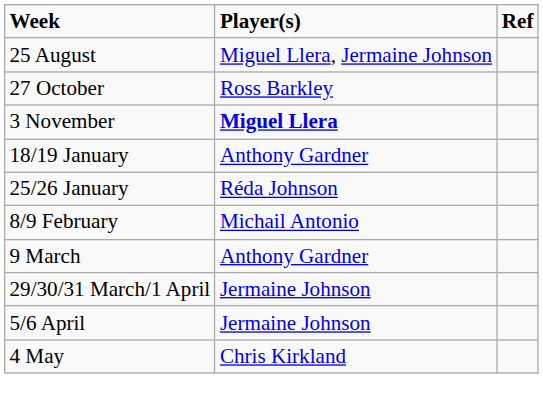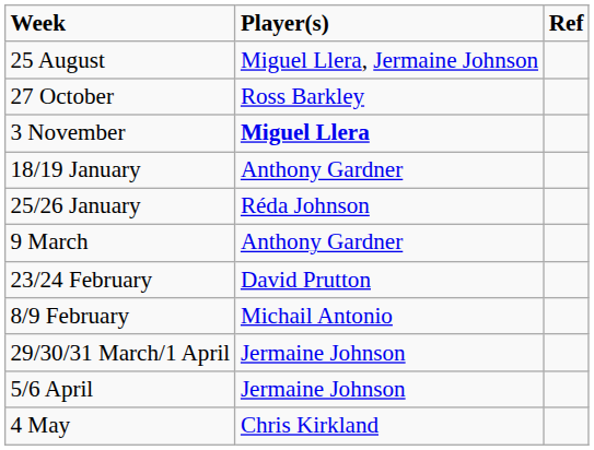 <table class="wikitable">
 <tr>
 <td><strong>Week</strong></td>
 <td><strong>Player(s)</strong></td>
 <td><strong>Ref</strong></td>
 </tr>
 <tr>
 <td>25 August</td>
 <td> <a href='#'>Miguel Llera</a>,  <a href='#'>Jermaine Johnson</a></td>
 <td></td>
 </tr>
 <tr>
 <td>27 October</td>
 <td> <a href='#'>Ross Barkley</a></td>
 <td></td>
 </tr>
 <tr>
 <td>3 November</td>
 <td><strong> <a href='#'>Miguel Llera</a></strong></td>
 <td></td>
 </tr>
 <tr>
 <td>18/19 January</td>
 <td> <a href='#'>Anthony Gardner</a></td>
 <td></td>
 </tr>
 <tr>
 <td>25/26 January</td>
 <td> <a href='#'>Réda Johnson</a></td>
 <td></td>
 </tr>
 <tr>
-<td>8/9 February</td>
-<td> <a href='#'>Michail Antonio</a></td>
+<td>9 March</td>
+<td> <a href='#'>Anthony Gardner</a></td>
 <td></td>
 </tr>
 <tr>
-<td>9 March</td>
-<td> <a href='#'>Anthony Gardner</a></td>
+<td>23/24 February</td>
+<td> <a href='#'>David Prutton</a></td>
+<td></td>
+</tr>
+<tr>
+<td>8/9 February</td>
+<td> <a href='#'>Michail Antonio</a></td>
 <td></td>
 </tr>
 <tr>
 <td>29/30/31 March/1 April</td>
 <td> <a href='#'>Jermaine Johnson</a></td>
 <td></td>
 </tr>
 <tr>
 <td>5/6 April</td>
 <td> <a href='#'>Jermaine Johnson</a></td>
 <td></td>
 </tr>
 <tr>
 <td>4 May</td>
 <td> <a href='#'>Chris Kirkland</a></td>
 <td></td>
 </tr>
 </table>
